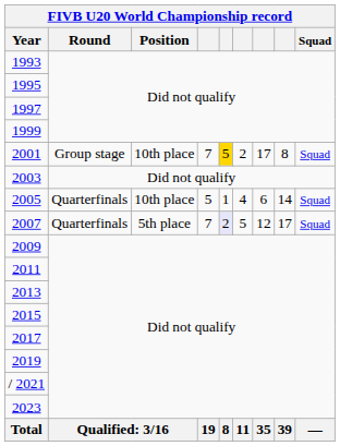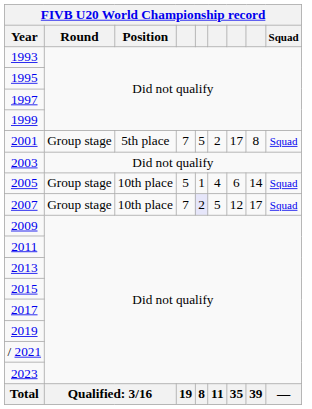 <table class="wikitable" style="text-align: center;">
 <tr>
 <th colspan=9><a href='#'>FIVB U20 World Championship record</a></th>
 </tr>
 <tr>
 <th>Year</th>
 <th>Round</th>
 <th>Position</th>
 <th></th>
 <th></th>
 <th></th>
 <th></th>
 <th></th>
 <th><small>Squad</small></th>
 </tr>
 <tr>
 <td> <a href='#'>1993</a></td>
 <td colspan=8 rowspan=4>Did not qualify</td>
 </tr>
 <tr>
 <td> <a href='#'>1995</a></td>
 </tr>
 <tr>
 <td> <a href='#'>1997</a></td>
 </tr>
 <tr>
 <td> <a href='#'>1999</a></td>
 </tr>
 <tr>
 <td> <a href='#'>2001</a></td>
 <td>Group stage</td>
-<td>10th place</td>
+<td>5th place</td>
 <td>7</td>
-<td style="background: gold;">5</td>
+<td>5</td>
 <td>2</td>
 <td>17</td>
 <td>8</td>
 <td><small><a href='#'>Squad</a></small></td>
 </tr>
 <tr>
 <td> <a href='#'>2003</a></td>
 <td colspan=9>Did not qualify</td>
 </tr>
 <tr>
 <td> <a href='#'>2005</a></td>
-<td>Quarterfinals</td>
+<td>Group stage</td>
 <td>10th place</td>
 <td>5</td>
 <td>1</td>
 <td>4</td>
 <td>6</td>
 <td>14</td>
 <td><small><a href='#'>Squad</a></small></td>
 </tr>
 <tr>
 <td> <a href='#'>2007</a></td>
-<td>Quarterfinals</td>
-<td>5th place</td>
+<td>Group stage</td>
+<td>10th place</td>
 <td>7</td>
 <td style="background: lavender;">2</td>
 <td>5</td>
 <td>12</td>
 <td>17</td>
 <td><small><a href='#'>Squad</a></small></td>
 </tr>
 <tr>
 <td> <a href='#'>2009</a></td>
 <td colspan=8 rowspan=8>Did not qualify</td>
 </tr>
 <tr>
 <td> <a href='#'>2011</a></td>
 </tr>
 <tr>
 <td> <a href='#'>2013</a></td>
 </tr>
 <tr>
 <td> <a href='#'>2015</a></td>
 </tr>
 <tr>
 <td> <a href='#'>2017</a></td>
 </tr>
 <tr>
 <td> <a href='#'>2019</a></td>
 </tr>
 <tr>
 <td>/ <a href='#'>2021</a></td>
 </tr>
 <tr>
 <td> <a href='#'>2023</a></td>
 </tr>
 <tr>
 <th>Total</th>
 <th colspan="2">Qualified: 3/16</th>
 <th>19</th>
 <th>8</th>
 <th>11</th>
 <th>35</th>
 <th>39</th>
 <th>—</th>
 </tr>
 </table>
